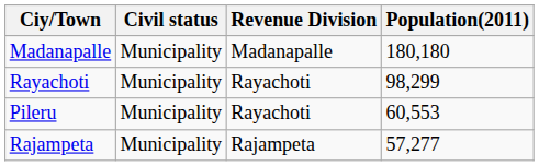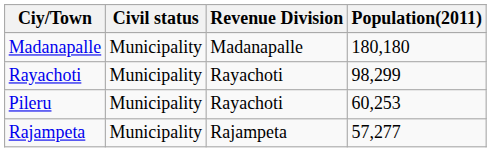 <table class="wikitable sortable static-row-numbers">
 <tr>
 <th>Ciy/Town</th>
 <th>Civil status</th>
 <th>Revenue Division</th>
 <th>Population(2011)</th>
 </tr>
 <tr>
 <td><a href='#'>Madanapalle</a></td>
 <td>Municipality</td>
 <td>Madanapalle</td>
 <td>180,180</td>
 </tr>
 <tr>
 <td><a href='#'>Rayachoti</a></td>
 <td>Municipality</td>
 <td>Rayachoti</td>
 <td>98,299</td>
 </tr>
 <tr>
 <td><a href='#'>Pileru</a></td>
 <td>Municipality</td>
 <td>Rayachoti</td>
-<td>60,553</td>
+<td>60,253</td>
 </tr>
 <tr>
 <td><a href='#'>Rajampeta</a></td>
 <td>Municipality</td>
 <td>Rajampeta</td>
 <td>57,277</td>
 </tr>
 </table>
